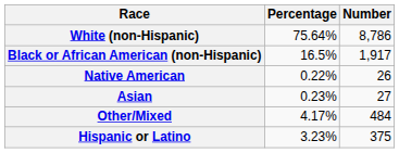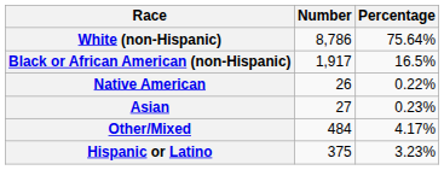 <table class="wikitable" style="text-align:right">
 <tr>
 <th scope="col">Race</th>
+<th scope="col">Number</th>
 <th scope="col">Percentage</th>
-<th scope="col">Number</th>
 </tr>
 <tr>
 <th scope="row"><a href='#'>White</a> (non-Hispanic)</th>
+<td>8,786</td>
 <td>75.64%</td>
-<td>8,786</td>
 </tr>
 <tr>
 <th scope="row"><a href='#'>Black or African American</a> (non-Hispanic)</th>
+<td>1,917</td>
 <td>16.5%</td>
-<td>1,917</td>
 </tr>
 <tr>
 <th scope="row"><a href='#'>Native American</a></th>
+<td>26</td>
 <td>0.22%</td>
-<td>26</td>
 </tr>
 <tr>
 <th scope="row"><a href='#'>Asian</a></th>
+<td>27</td>
 <td>0.23%</td>
-<td>27</td>
 </tr>
 <tr>
 <th scope="row"><a href='#'>Other/Mixed</a></th>
+<td>484</td>
 <td>4.17%</td>
-<td>484</td>
 </tr>
 <tr>
 <th scope="row"><a href='#'>Hispanic</a> or <a href='#'>Latino</a></th>
+<td>375</td>
 <td>3.23%</td>
-<td>375</td>
 </tr>
 </table>
